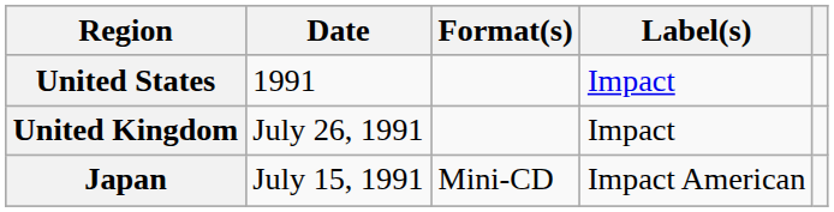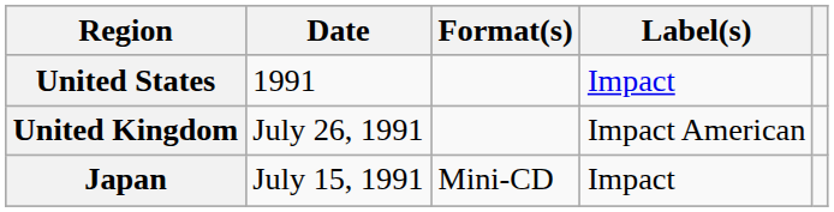 <table class="wikitable plainrowheaders">
 <tr>
 <th scope="col">Region</th>
 <th scope="col">Date</th>
 <th scope="col">Format(s)</th>
 <th scope="col">Label(s)</th>
 <th scope="col"></th>
 </tr>
 <tr>
 <th scope="row">United States</th>
 <td>1991</td>
 <td></td>
 <td><a href='#'>Impact</a></td>
 <td></td>
 </tr>
 <tr>
 <th scope="row">United Kingdom</th>
 <td>July 26, 1991</td>
 <td></td>
-<td>Impact</td>
+<td>Impact American</td>
 <td></td>
 </tr>
 <tr>
 <th scope="row">Japan</th>
 <td>July 15, 1991</td>
 <td>Mini-CD</td>
-<td>Impact American</td>
+<td>Impact</td>
 <td></td>
 </tr>
 </table>
